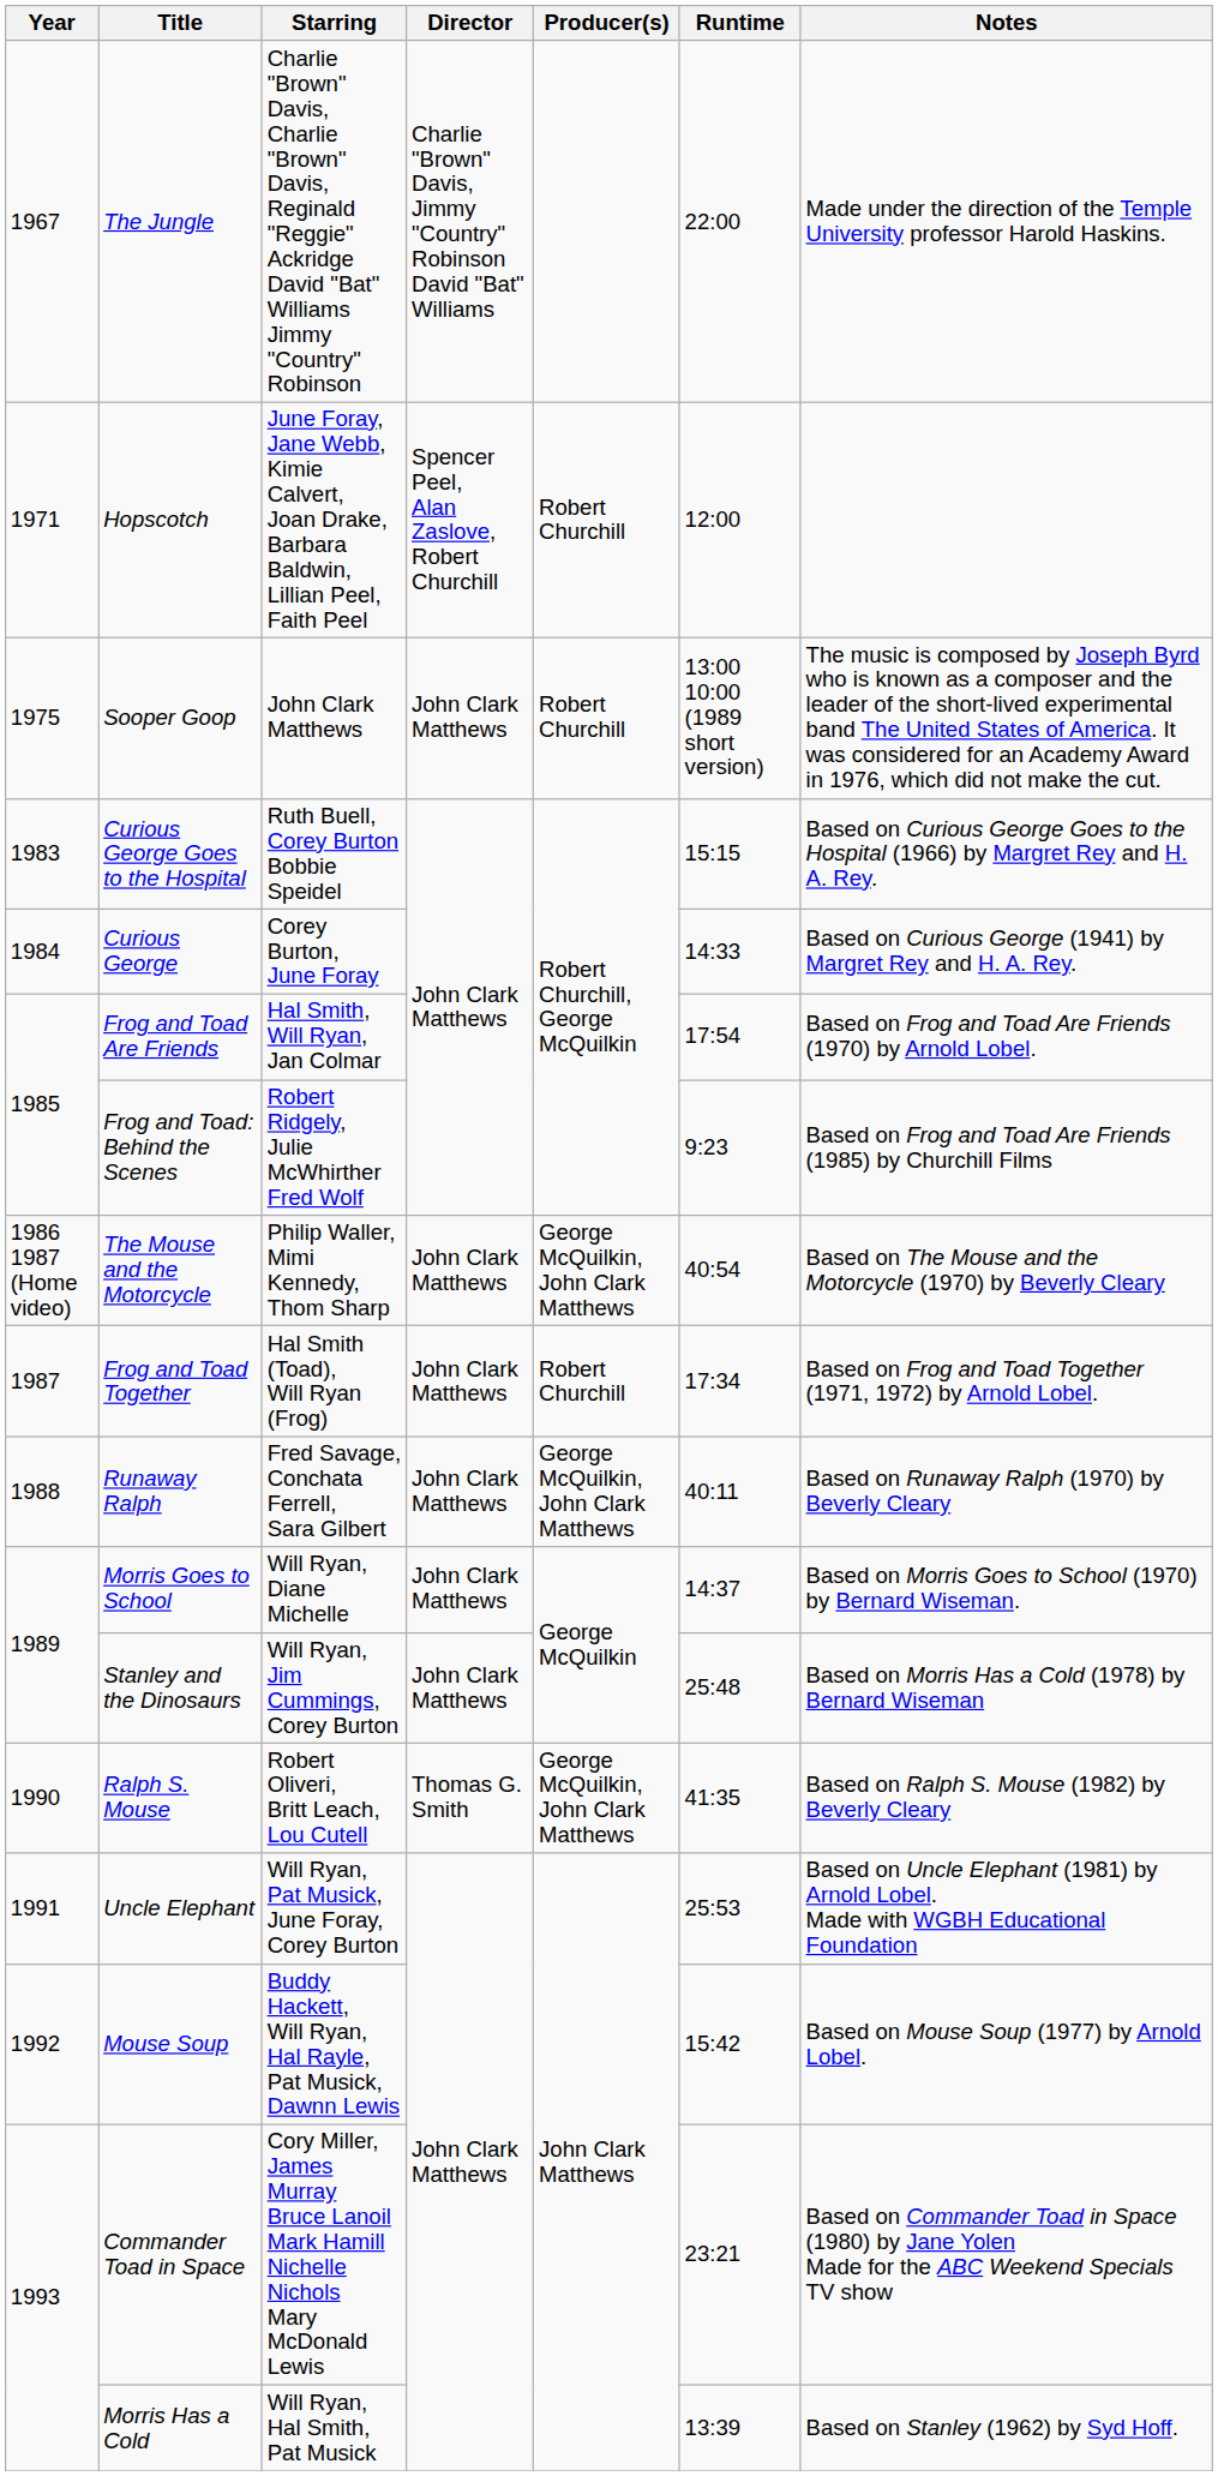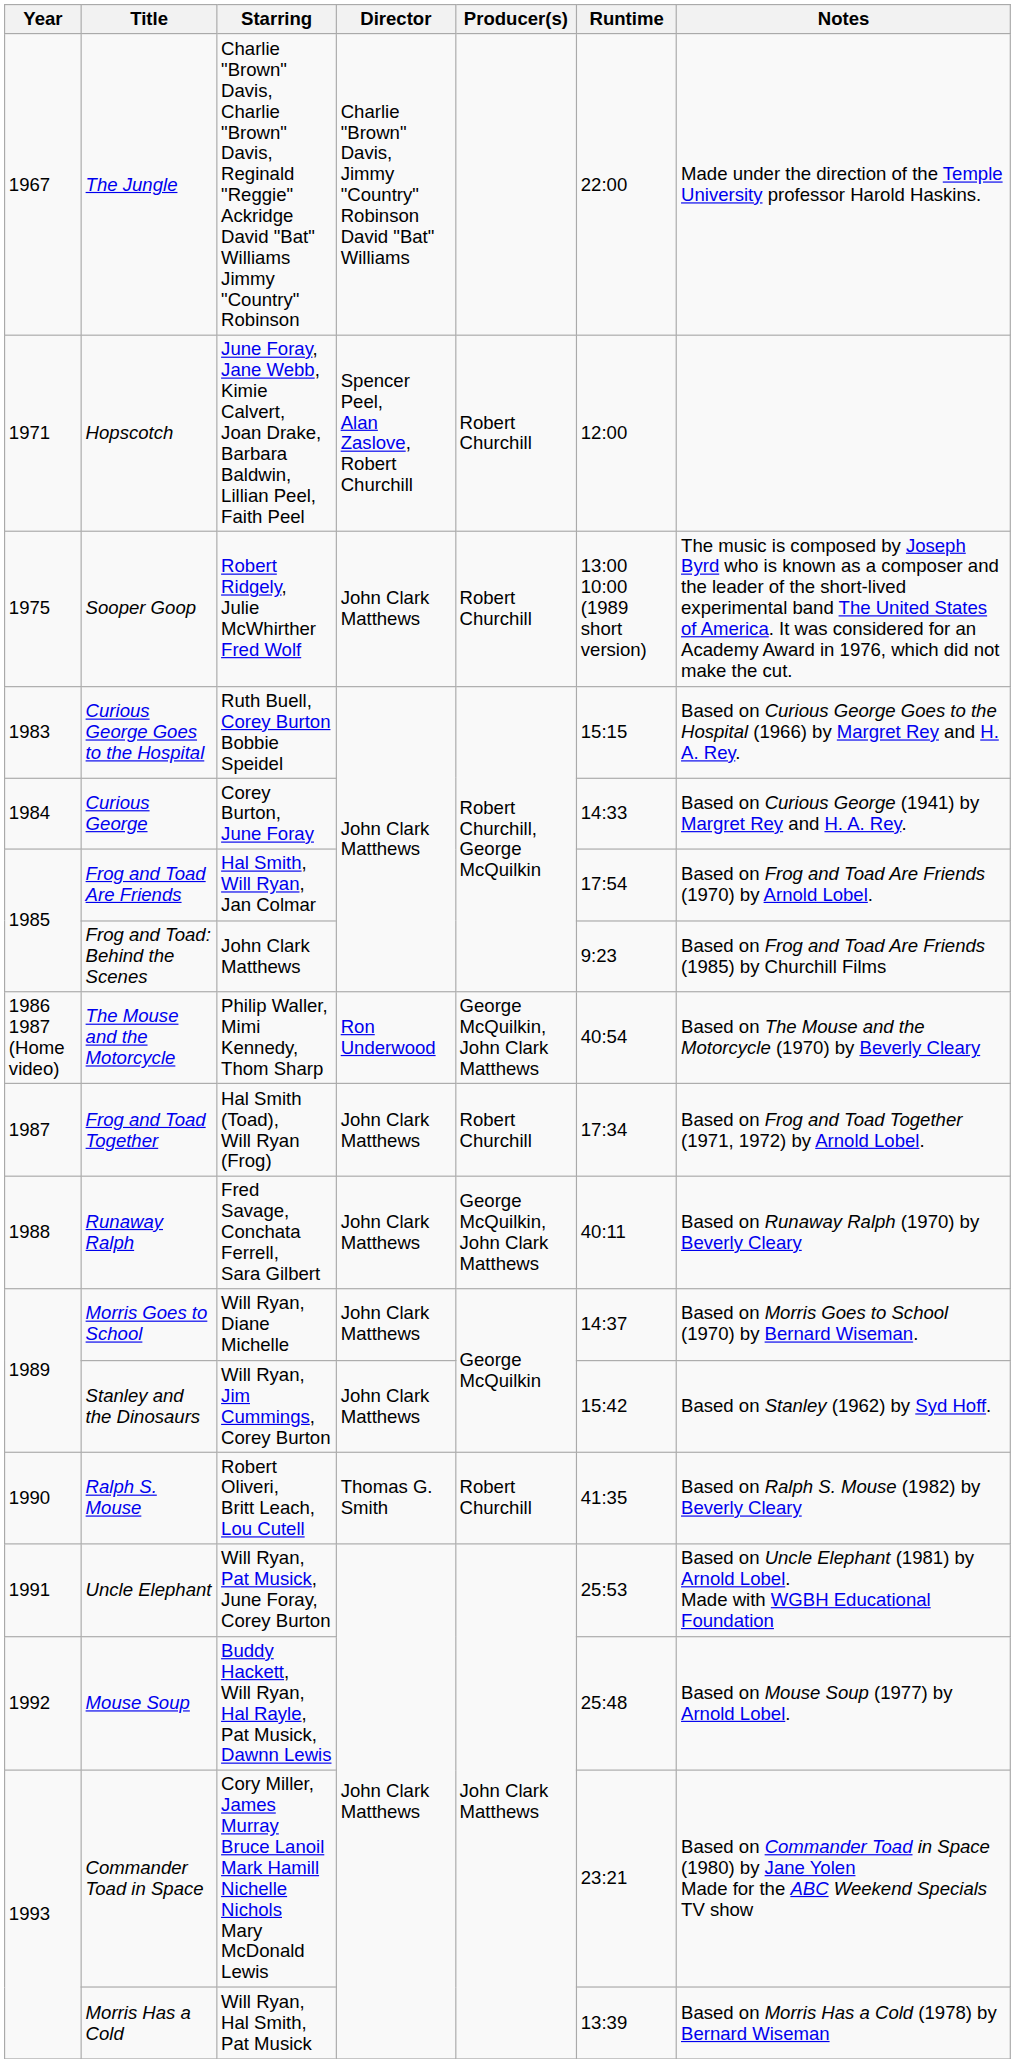 <table class="wikitable">
 <tr>
 <th>Year</th>
 <th>Title</th>
 <th>Starring</th>
 <th>Director</th>
 <th>Producer(s)</th>
 <th>Runtime</th>
 <th>Notes</th>
 </tr>
 <tr>
 <td>1967</td>
 <td><em><a href='#'>The Jungle</a></em></td>
 <td>Charlie "Brown" Davis,<br>Charlie "Brown" Davis,<br>Reginald "Reggie" Ackridge<br>David "Bat" Williams<br>Jimmy "Country" Robinson </td>
 <td>Charlie "Brown" Davis,<br>Jimmy "Country" Robinson<br>David "Bat" Williams</td>
 <td></td>
 <td>22:00</td>
 <td>Made under the direction of the <a href='#'>Temple University</a> professor Harold Haskins.</td>
 </tr>
 <tr>
 <td>1971</td>
 <td><em>Hopscotch</em></td>
 <td><a href='#'>June Foray</a>,<br><a href='#'>Jane Webb</a>,<br>Kimie Calvert,<br>Joan Drake,<br>Barbara Baldwin,<br>Lillian Peel,<br>Faith Peel</td>
 <td>Spencer Peel,<br><a href='#'>Alan Zaslove</a>,<br>Robert Churchill</td>
 <td>Robert Churchill</td>
 <td>12:00</td>
 <td></td>
 </tr>
 <tr>
 <td>1975</td>
 <td><em>Sooper Goop</em></td>
-<td>John Clark Matthews</td>
+<td><a href='#'>Robert Ridgely</a>,<br>Julie McWhirther<br><a href='#'>Fred Wolf</a></td>
 <td>John Clark Matthews</td>
 <td>Robert Churchill</td>
 <td>13:00<br>10:00 (1989 short version)</td>
 <td>The music is composed by <a href='#'>Joseph Byrd</a> who is known as a composer and the leader of the short-lived experimental band <a href='#'>The United States of America</a>. It was considered for an Academy Award in 1976, which did not make the cut.</td>
 </tr>
 <tr>
 <td>1983</td>
 <td><em><a href='#'>Curious George Goes to the Hospital</a></em></td>
 <td>Ruth Buell,<br><a href='#'>Corey Burton</a><br>Bobbie Speidel</td>
 <td rowspan="4">John Clark Matthews</td>
 <td rowspan="4">Robert Churchill,<br>George McQuilkin</td>
 <td>15:15</td>
 <td>Based on <em>Curious George Goes to the Hospital</em> (1966) by <a href='#'>Margret Rey</a> and <a href='#'>H. A. Rey</a>.</td>
 </tr>
 <tr>
 <td>1984</td>
 <td><em><a href='#'>Curious George</a></em></td>
 <td>Corey Burton,<br><a href='#'>June Foray</a></td>
 <td>14:33</td>
 <td>Based on <em>Curious George</em> (1941) by <a href='#'>Margret Rey</a> and <a href='#'>H. A. Rey</a>.</td>
 </tr>
 <tr>
 <td rowspan="2">1985</td>
 <td><em><a href='#'>Frog and Toad Are Friends</a></em></td>
 <td><a href='#'>Hal Smith</a>,<br><a href='#'>Will Ryan</a>,<br>Jan Colmar</td>
 <td>17:54</td>
 <td>Based on <em>Frog and Toad Are Friends</em> (1970) by <a href='#'>Arnold Lobel</a>.</td>
 </tr>
 <tr>
 <td><em>Frog and Toad: Behind the Scenes</em></td>
-<td><a href='#'>Robert Ridgely</a>,<br>Julie McWhirther<br><a href='#'>Fred Wolf</a></td>
+<td>John Clark Matthews</td>
 <td>9:23</td>
 <td>Based on <em>Frog and Toad Are Friends</em> (1985) by Churchill Films</td>
 </tr>
 <tr>
 <td>1986<br>1987 (Home video)</td>
 <td><em><a href='#'>The Mouse and the Motorcycle</a></em></td>
 <td>Philip Waller,<br>Mimi Kennedy,<br>Thom Sharp</td>
-<td>John Clark Matthews</td>
+<td><a href='#'>Ron Underwood</a></td>
 <td>George McQuilkin,<br>John Clark Matthews</td>
 <td>40:54</td>
 <td>Based on <em>The Mouse and the Motorcycle</em> (1970) by <a href='#'>Beverly Cleary</a></td>
 </tr>
 <tr>
 <td>1987</td>
 <td><em><a href='#'>Frog and Toad Together</a></em></td>
 <td>Hal Smith (Toad),<br>Will Ryan (Frog)</td>
 <td>John Clark Matthews</td>
 <td>Robert Churchill</td>
 <td>17:34</td>
 <td>Based on <em>Frog and Toad Together</em> (1971, 1972) by <a href='#'>Arnold Lobel</a>.</td>
 </tr>
 <tr>
 <td>1988</td>
 <td><em><a href='#'>Runaway Ralph</a></em></td>
 <td>Fred Savage,<br>Conchata Ferrell,<br>Sara Gilbert</td>
 <td>John Clark Matthews</td>
 <td>George McQuilkin,<br>John Clark Matthews</td>
 <td>40:11</td>
 <td>Based on <em>Runaway Ralph</em> (1970) by <a href='#'>Beverly Cleary</a></td>
 </tr>
 <tr>
 <td rowspan="2">1989</td>
 <td><em><a href='#'>Morris Goes to School</a></em></td>
 <td>Will Ryan,<br>Diane Michelle</td>
 <td>John Clark Matthews</td>
 <td rowspan="2">George McQuilkin</td>
 <td>14:37</td>
 <td>Based on <em>Morris Goes to School</em> (1970) by <a href='#'>Bernard Wiseman</a>.</td>
 </tr>
 <tr>
 <td><em>Stanley and the Dinosaurs</em></td>
 <td>Will Ryan,<br><a href='#'>Jim Cummings</a>,<br>Corey Burton</td>
 <td>John Clark Matthews</td>
-<td>25:48</td>
-<td>Based on <em>Morris Has a Cold</em> (1978) by <a href='#'>Bernard Wiseman</a></td>
+<td>15:42</td>
+<td>Based on <em>Stanley</em> (1962) by <a href='#'>Syd Hoff</a>.</td>
 </tr>
 <tr>
 <td>1990</td>
 <td><em><a href='#'>Ralph S. Mouse</a></em></td>
 <td>Robert Oliveri,<br>Britt Leach,<br><a href='#'>Lou Cutell</a></td>
 <td>Thomas G. Smith</td>
-<td>George McQuilkin,<br>John Clark Matthews</td>
+<td>Robert Churchill</td>
 <td>41:35</td>
 <td>Based on <em>Ralph S. Mouse</em> (1982) by <a href='#'>Beverly Cleary</a></td>
 </tr>
 <tr>
 <td>1991</td>
 <td><em>Uncle Elephant</em></td>
 <td>Will Ryan,<br><a href='#'>Pat Musick</a>,<br>June Foray,<br>Corey Burton </td>
 <td rowspan="4">John Clark Matthews</td>
 <td rowspan="4">John Clark Matthews</td>
 <td>25:53</td>
 <td>Based on <em>Uncle Elephant</em> (1981) by <a href='#'>Arnold Lobel</a>.<br>Made with <a href='#'>WGBH Educational Foundation</a></td>
 </tr>
 <tr>
 <td>1992</td>
 <td><em><a href='#'>Mouse Soup</a></em></td>
 <td><a href='#'>Buddy Hackett</a>,<br>Will Ryan,<br><a href='#'>Hal Rayle</a>,<br>Pat Musick,<br><a href='#'>Dawnn Lewis</a></td>
-<td>15:42</td>
+<td>25:48</td>
 <td>Based on <em>Mouse Soup</em> (1977) by <a href='#'>Arnold Lobel</a>.</td>
 </tr>
 <tr>
 <td rowspan="2">1993</td>
 <td><em>Commander Toad in Space</em></td>
 <td>Cory Miller,<br><a href='#'>James Murray</a><br><a href='#'>Bruce Lanoil</a><br><a href='#'>Mark Hamill</a><br><a href='#'>Nichelle Nichols</a><br>Mary McDonald Lewis </td>
 <td>23:21</td>
 <td>Based on <em><a href='#'>Commander Toad</a> in Space</em> (1980) by <a href='#'>Jane Yolen</a><br>Made for the <em><a href='#'>ABC</a> Weekend Specials</em> TV show</td>
 </tr>
 <tr>
 <td><em>Morris Has a Cold</em></td>
 <td>Will Ryan,<br>Hal Smith,<br>Pat Musick </td>
 <td>13:39</td>
-<td>Based on <em>Stanley</em> (1962) by <a href='#'>Syd Hoff</a>.</td>
+<td>Based on <em>Morris Has a Cold</em> (1978) by <a href='#'>Bernard Wiseman</a></td>
 </tr>
 </table>
